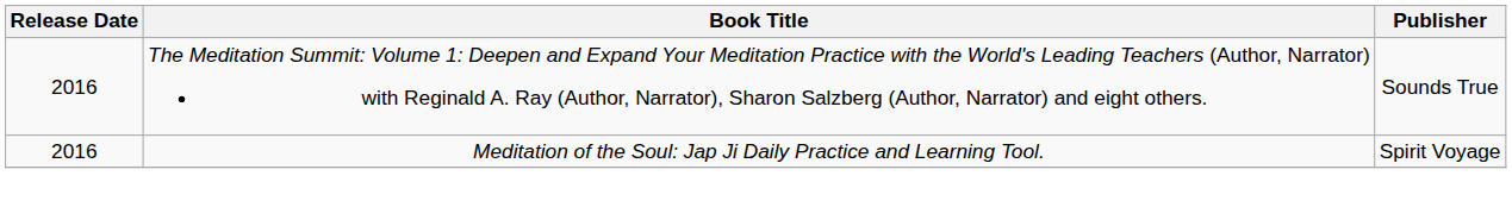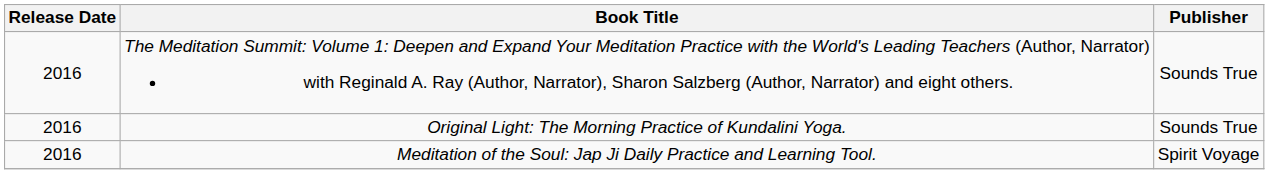 <table class="wikitable" style="text-align:center;">
 <tr>
 <th>Release Date</th>
 <th>Book Title</th>
 <th>Publisher</th>
 </tr>
 <tr>
 <td>2016</td>
 <td><em>The Meditation Summit: Volume 1: Deepen and Expand Your Meditation Practice with the World's Leading Teachers</em> (Author, Narrator)<br><ul><li>with Reginald A. Ray (Author, Narrator), Sharon Salzberg (Author, Narrator) and eight others.</li></ul></td>
 <td>Sounds True</td>
 </tr>
 <tr>
 <td>2016</td>
+<td><em>Original Light: The Morning Practice of Kundalini Yoga.</em></td>
+<td>Sounds True</td>
+</tr>
+<tr>
+<td>2016</td>
 <td><em>Meditation of the Soul: Jap Ji Daily Practice and Learning Tool.</em></td>
 <td>Spirit Voyage</td>
 </tr>
 <tr>
 </tr>
 </table>
